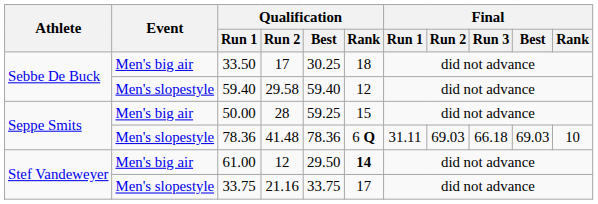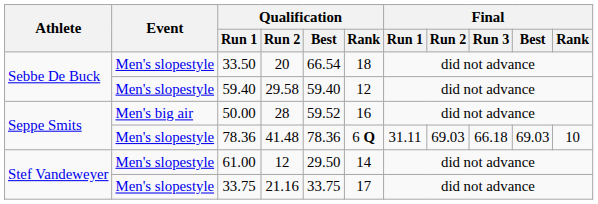 <table class="wikitable" style="font-size:90%">
 <tr>
 <th rowspan="2">Athlete</th>
 <th rowspan="2">Event</th>
 <th colspan="4">Qualification</th>
 <th colspan="5">Final</th>
 </tr>
 <tr style="font-size:95%">
 <th>Run 1</th>
 <th>Run 2</th>
 <th>Best</th>
 <th>Rank</th>
 <th>Run 1</th>
 <th>Run 2</th>
 <th>Run 3</th>
 <th>Best</th>
 <th>Rank</th>
 </tr>
 <tr align=center>
 <td align=left rowspan=2><a href='#'>Sebbe De Buck</a></td>
-<td align=left><a href='#'>Men's big air</a></td>
+<td align=left><a href='#'>Men's slopestyle</a></td>
 <td>33.50</td>
-<td>17</td>
-<td>30.25</td>
+<td>20</td>
+<td>66.54</td>
 <td>18</td>
 <td colspan=5>did not advance</td>
 </tr>
 <tr align=center>
 <td align=left><a href='#'>Men's slopestyle</a></td>
 <td>59.40</td>
 <td>29.58</td>
 <td>59.40</td>
 <td>12</td>
 <td colspan=5>did not advance</td>
 </tr>
 <tr align=center>
 <td align=left rowspan=2><a href='#'>Seppe Smits</a></td>
 <td align=left><a href='#'>Men's big air</a></td>
 <td>50.00</td>
 <td>28</td>
-<td>59.25</td>
-<td>15</td>
+<td>59.52</td>
+<td>16</td>
 <td colspan=5>did not advance</td>
 </tr>
 <tr align=center>
 <td align=left><a href='#'>Men's slopestyle</a></td>
 <td>78.36</td>
 <td>41.48</td>
 <td>78.36</td>
 <td>6 <strong>Q</strong></td>
 <td>31.11</td>
 <td>69.03</td>
 <td>66.18</td>
 <td>69.03</td>
 <td>10</td>
 </tr>
 <tr align=center>
 <td align=left rowspan=2><a href='#'>Stef Vandeweyer</a></td>
-<td align=left><a href='#'>Men's big air</a></td>
+<td align=left><a href='#'>Men's slopestyle</a></td>
 <td>61.00</td>
 <td>12</td>
 <td>29.50</td>
-<td><strong>14</strong></td>
+<td>14</td>
 <td colspan=5>did not advance</td>
 </tr>
 <tr align=center>
 <td align=left><a href='#'>Men's slopestyle</a></td>
 <td>33.75</td>
 <td>21.16</td>
 <td>33.75</td>
 <td>17</td>
 <td colspan=5>did not advance</td>
 </tr>
 </table>
